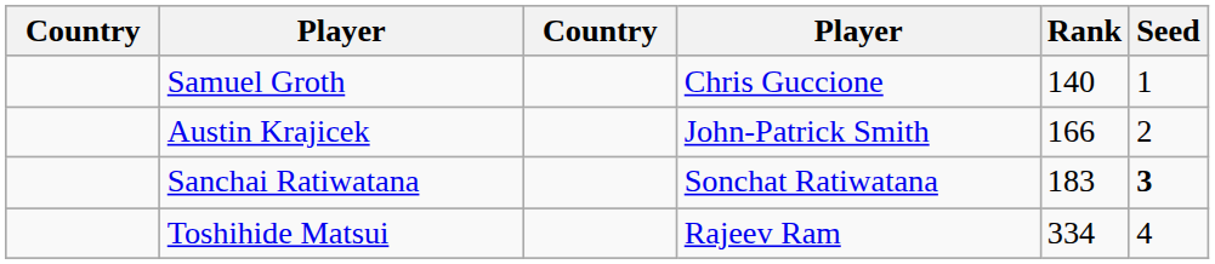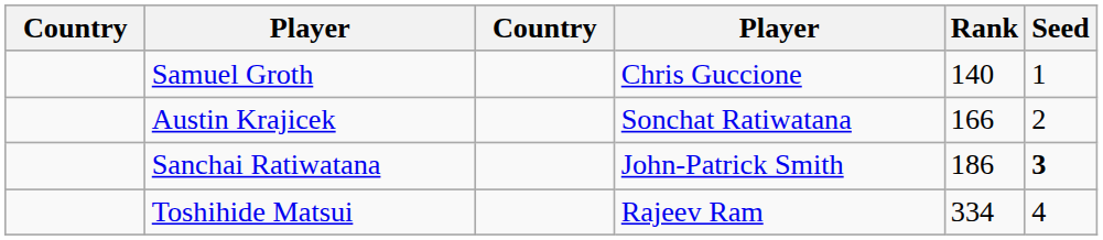 <table class="sortable wikitable">
 <tr>
 <th width="70">Country</th>
 <th width="175">Player</th>
 <th width="70">Country</th>
 <th width="175">Player</th>
 <th>Rank</th>
 <th>Seed</th>
 </tr>
 <tr>
 <td></td>
 <td><a href='#'>Samuel Groth</a></td>
 <td></td>
 <td><a href='#'>Chris Guccione</a></td>
 <td>140</td>
 <td>1</td>
 </tr>
 <tr>
 <td></td>
 <td><a href='#'>Austin Krajicek</a></td>
 <td></td>
-<td><a href='#'>John-Patrick Smith</a></td>
+<td><a href='#'>Sonchat Ratiwatana</a></td>
 <td>166</td>
 <td>2</td>
 </tr>
 <tr>
 <td></td>
 <td><a href='#'>Sanchai Ratiwatana</a></td>
 <td></td>
-<td><a href='#'>Sonchat Ratiwatana</a></td>
-<td>183</td>
+<td><a href='#'>John-Patrick Smith</a></td>
+<td>186</td>
 <td><strong>3</strong></td>
 </tr>
 <tr>
 <td></td>
 <td><a href='#'>Toshihide Matsui</a></td>
 <td></td>
 <td><a href='#'>Rajeev Ram</a></td>
 <td>334</td>
 <td>4</td>
 </tr>
 </table>
